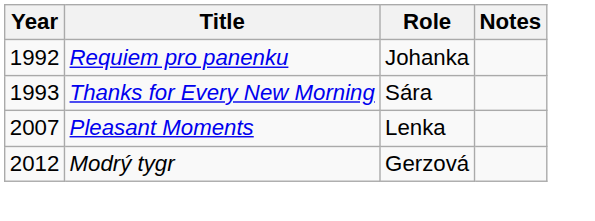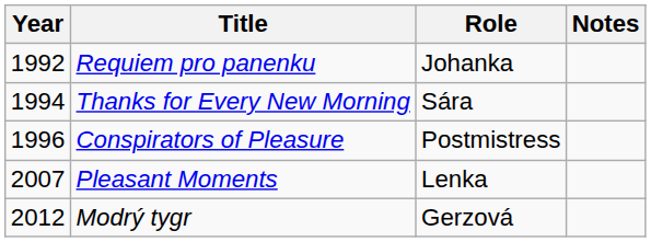 <table class="wikitable sortable">
 <tr>
 <th>Year</th>
 <th>Title</th>
 <th>Role</th>
 <th class="unsortable">Notes</th>
 </tr>
 <tr>
 <td>1992</td>
 <td><em><a href='#'>Requiem pro panenku</a></em></td>
 <td>Johanka</td>
 <td></td>
 </tr>
 <tr>
-<td>1993</td>
+<td>1994</td>
 <td><em><a href='#'>Thanks for Every New Morning</a></em></td>
 <td>Sára</td>
+<td></td>
+</tr>
+<tr>
+<td>1996</td>
+<td><em><a href='#'>Conspirators of Pleasure</a></em></td>
+<td>Postmistress</td>
 <td></td>
 </tr>
 <tr>
 <td>2007</td>
 <td><em><a href='#'>Pleasant Moments</a></em></td>
 <td>Lenka</td>
 <td></td>
 </tr>
 <tr>
 <td>2012</td>
 <td><em>Modrý tygr</em></td>
 <td>Gerzová</td>
 <td></td>
 </tr>
 </table>
